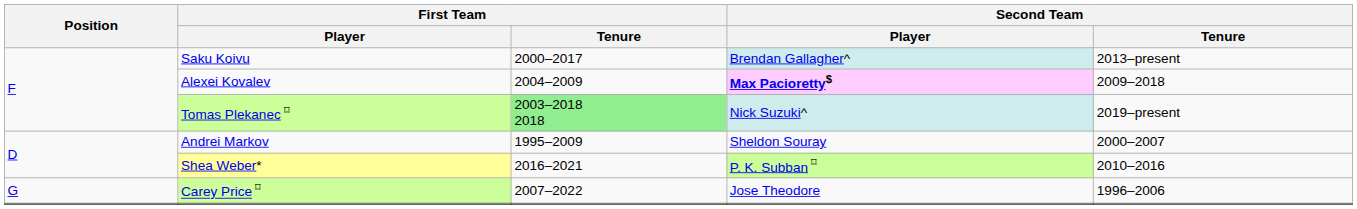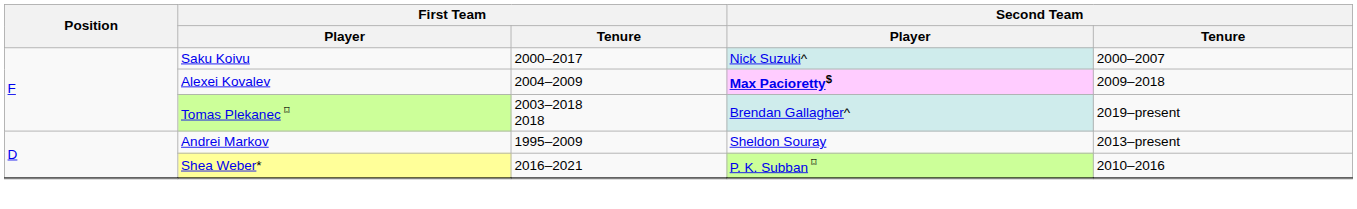 <table class="wikitable" style="width:80%">
 <tr>
 <th rowspan=2>Position</th>
 <th colspan=2>First Team</th>
 <th colspan=2>Second Team</th>
 </tr>
 <tr>
 <th>Player</th>
 <th>Tenure</th>
 <th>Player</th>
 <th>Tenure</th>
 </tr>
 <tr>
 <td rowspan="3"><a href='#'>F</a></td>
 <td><a href='#'>Saku Koivu</a></td>
 <td>2000–2017</td>
-<td bgcolor="#CFECEC"><a href='#'>Brendan Gallagher</a>^</td>
-<td>2013–present</td>
+<td bgcolor="#CFECEC"><a href='#'>Nick Suzuki</a>^</td>
+<td>2000–2007</td>
 </tr>
 <tr>
 <td><a href='#'>Alexei Kovalev</a></td>
 <td>2004–2009</td>
 <td bgcolor="#FFCCFF"><strong><a href='#'>Max Pacioretty</a><sup>$</sup></strong></td>
 <td>2009–2018</td>
 </tr>
 <tr>
 <td bgcolor="#CCFF99"><a href='#'>Tomas Plekanec</a><sup> ⌑</sup></td>
-<td style="background: lightgreen;">2003–2018<br>2018</td>
-<td bgcolor="#CFECEC"><a href='#'>Nick Suzuki</a>^</td>
+<td>2003–2018<br>2018</td>
+<td bgcolor="#CFECEC"><a href='#'>Brendan Gallagher</a>^</td>
 <td>2019–present</td>
 </tr>
 <tr>
 <td rowspan="2"><a href='#'>D</a></td>
 <td><a href='#'>Andrei Markov</a></td>
 <td>1995–2009</td>
 <td><a href='#'>Sheldon Souray</a></td>
-<td>2000–2007</td>
+<td>2013–present</td>
 </tr>
 <tr>
 <td bgcolor="#FFFF99"><a href='#'>Shea Weber</a>*</td>
 <td>2016–2021</td>
 <td bgcolor="#CCFF99"><a href='#'>P. K. Subban</a><sup> ⌑</sup></td>
 <td>2010–2016</td>
 </tr>
-<tr>
-<td><a href='#'>G</a></td>
-<td bgcolor="#CCFF99"><a href='#'>Carey Price</a><sup> ⌑</sup></td>
-<td>2007–2022</td>
-<td><a href='#'>Jose Theodore</a></td>
-<td>1996–2006</td>
-</tr>
 <tr style="border-top:2px solid black">
 </tr>
 </table>
